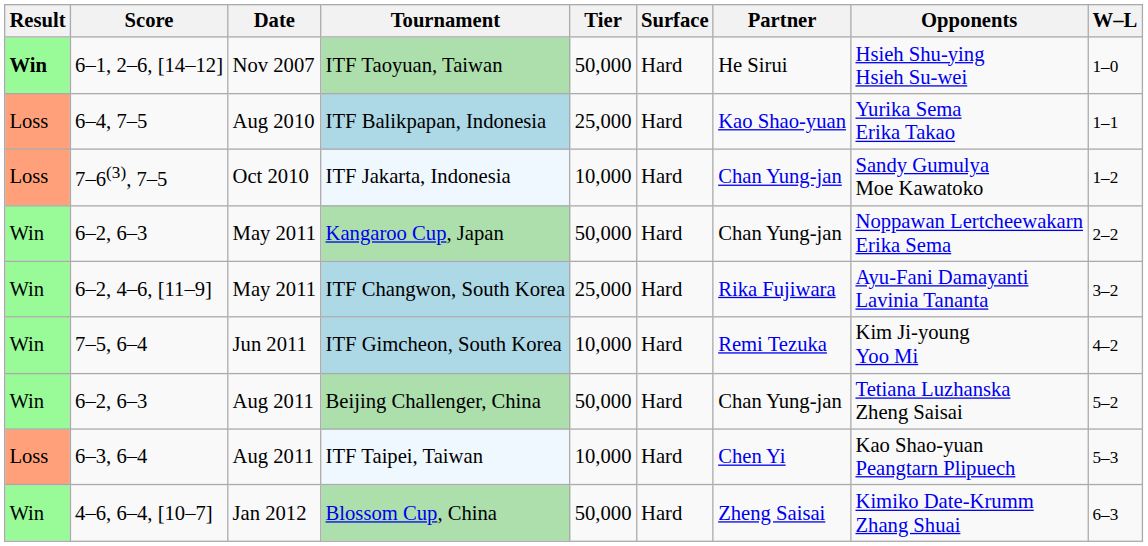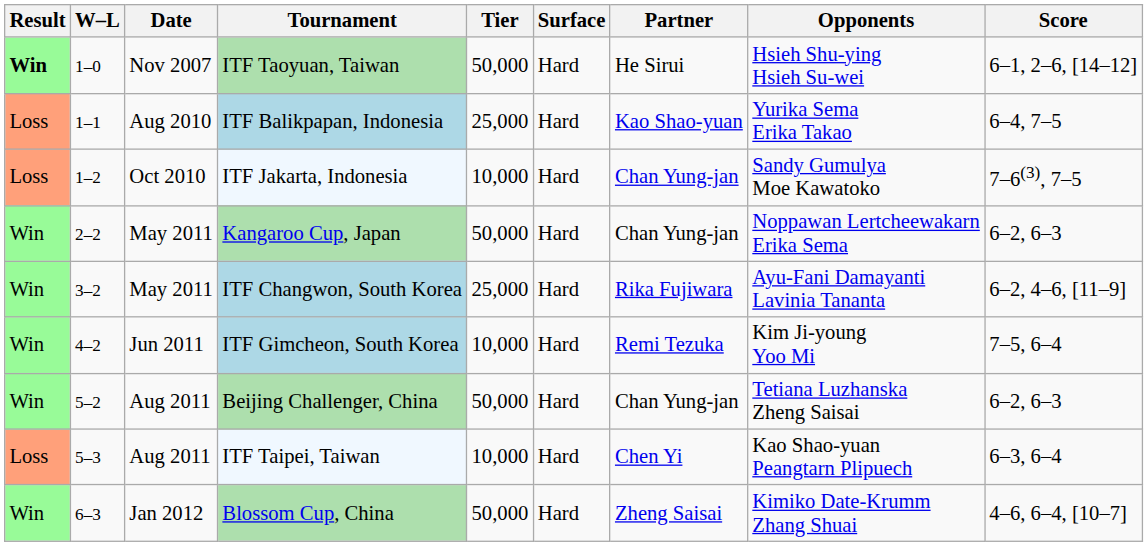 <table class="sortable wikitable">
 <tr>
 <th>Result</th>
-<th class="unsortable">Score</th>
+<th class="unsortable">W–L</th>
 <th>Date</th>
 <th>Tournament</th>
 <th>Tier</th>
 <th>Surface</th>
 <th>Partner</th>
 <th>Opponents</th>
-<th class="unsortable">W–L</th>
+<th class="unsortable">Score</th>
 </tr>
 <tr>
 <td bgcolor=98FB98><strong>Win</strong></td>
-<td>6–1, 2–6, [14–12]</td>
+<td><small>1–0</small></td>
 <td>Nov 2007</td>
 <td style="background:#addfad;">ITF Taoyuan, Taiwan</td>
 <td>50,000</td>
 <td>Hard</td>
 <td> He Sirui</td>
 <td> <a href='#'>Hsieh Shu-ying</a> <br>  <a href='#'>Hsieh Su-wei</a></td>
-<td><small>1–0</small></td>
+<td>6–1, 2–6, [14–12]</td>
 </tr>
 <tr>
 <td style="background:#ffa07a;">Loss</td>
-<td>6–4, 7–5</td>
+<td><small>1–1</small></td>
 <td>Aug 2010</td>
 <td style="background:lightblue;">ITF Balikpapan, Indonesia</td>
 <td>25,000</td>
 <td>Hard</td>
 <td> <a href='#'>Kao Shao-yuan</a></td>
 <td> <a href='#'>Yurika Sema</a> <br>  <a href='#'>Erika Takao</a></td>
-<td><small>1–1</small></td>
+<td>6–4, 7–5</td>
 </tr>
 <tr>
 <td style="background:#ffa07a;">Loss</td>
-<td>7–6<sup>(3)</sup>, 7–5</td>
+<td><small>1–2</small></td>
 <td>Oct 2010</td>
 <td style="background:#f0f8ff;">ITF Jakarta, Indonesia</td>
 <td>10,000</td>
 <td>Hard</td>
 <td> <a href='#'>Chan Yung-jan</a></td>
 <td> <a href='#'>Sandy Gumulya</a> <br>  Moe Kawatoko</td>
-<td><small>1–2</small></td>
+<td>7–6<sup>(3)</sup>, 7–5</td>
 </tr>
 <tr>
 <td bgcolor=98FB98>Win</td>
-<td>6–2, 6–3</td>
+<td><small>2–2</small></td>
 <td>May 2011</td>
 <td style="background:#addfad;"><a href='#'>Kangaroo Cup</a>, Japan</td>
 <td>50,000</td>
 <td>Hard</td>
 <td> Chan Yung-jan</td>
 <td> <a href='#'>Noppawan Lertcheewakarn</a> <br>  <a href='#'>Erika Sema</a></td>
-<td><small>2–2</small></td>
+<td>6–2, 6–3</td>
 </tr>
 <tr>
 <td bgcolor=98FB98>Win</td>
-<td>6–2, 4–6, [11–9]</td>
+<td><small>3–2</small></td>
 <td>May 2011</td>
 <td style="background:lightblue;">ITF Changwon, South Korea</td>
 <td>25,000</td>
 <td>Hard</td>
 <td> <a href='#'>Rika Fujiwara</a></td>
 <td> <a href='#'>Ayu-Fani Damayanti</a> <br>  <a href='#'>Lavinia Tananta</a></td>
-<td><small>3–2</small></td>
+<td>6–2, 4–6, [11–9]</td>
 </tr>
 <tr>
 <td bgcolor=98FB98>Win</td>
-<td>7–5, 6–4</td>
+<td><small>4–2</small></td>
 <td>Jun 2011</td>
 <td style="background:lightblue;">ITF Gimcheon, South Korea</td>
 <td>10,000</td>
 <td>Hard</td>
 <td> <a href='#'>Remi Tezuka</a></td>
 <td> Kim Ji-young <br>  <a href='#'>Yoo Mi</a></td>
-<td><small>4–2</small></td>
+<td>7–5, 6–4</td>
 </tr>
 <tr>
 <td bgcolor=98FB98>Win</td>
-<td>6–2, 6–3</td>
+<td><small>5–2</small></td>
 <td>Aug 2011</td>
 <td style="background:#addfad;">Beijing Challenger, China</td>
 <td>50,000</td>
 <td>Hard</td>
 <td> Chan Yung-jan</td>
 <td> <a href='#'>Tetiana Luzhanska</a> <br>  Zheng Saisai</td>
-<td><small>5–2</small></td>
+<td>6–2, 6–3</td>
 </tr>
 <tr>
 <td style="background:#ffa07a;">Loss</td>
-<td>6–3, 6–4</td>
+<td><small>5–3</small></td>
 <td>Aug 2011</td>
 <td style="background:#f0f8ff;">ITF Taipei, Taiwan</td>
 <td>10,000</td>
 <td>Hard</td>
 <td> <a href='#'>Chen Yi</a></td>
 <td> Kao Shao-yuan <br>  <a href='#'>Peangtarn Plipuech</a></td>
-<td><small>5–3</small></td>
+<td>6–3, 6–4</td>
 </tr>
 <tr>
 <td bgcolor=98FB98>Win</td>
-<td>4–6, 6–4, [10–7]</td>
+<td><small>6–3</small></td>
 <td>Jan 2012</td>
 <td style="background:#addfad;"><a href='#'>Blossom Cup</a>, China</td>
 <td>50,000</td>
 <td>Hard</td>
 <td> <a href='#'>Zheng Saisai</a></td>
 <td> <a href='#'>Kimiko Date-Krumm</a> <br>  <a href='#'>Zhang Shuai</a></td>
-<td><small>6–3</small></td>
+<td>4–6, 6–4, [10–7]</td>
 </tr>
 </table>
